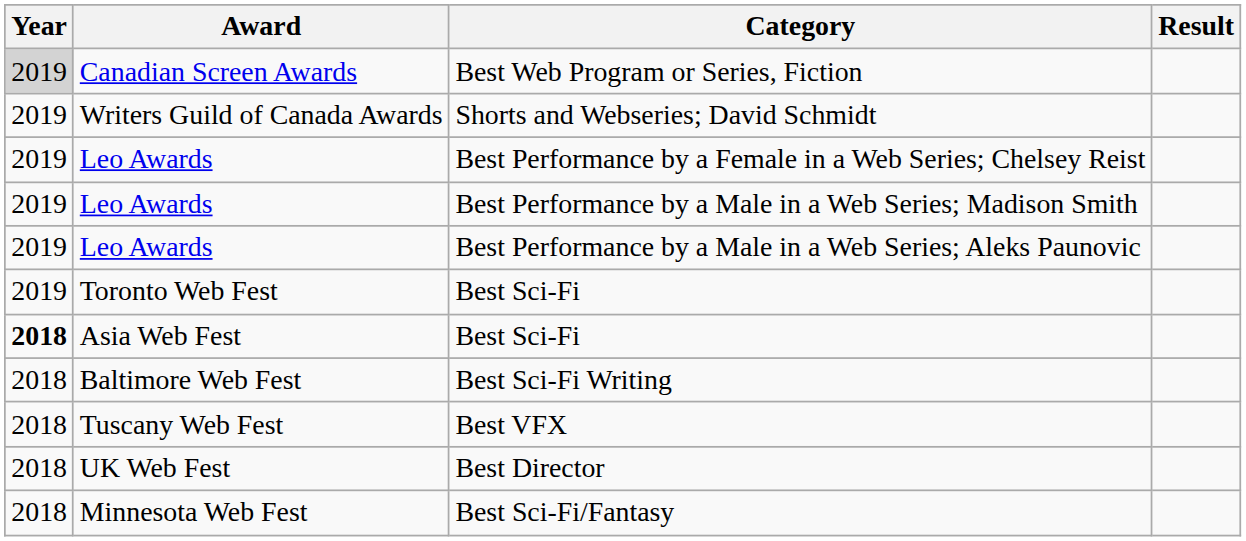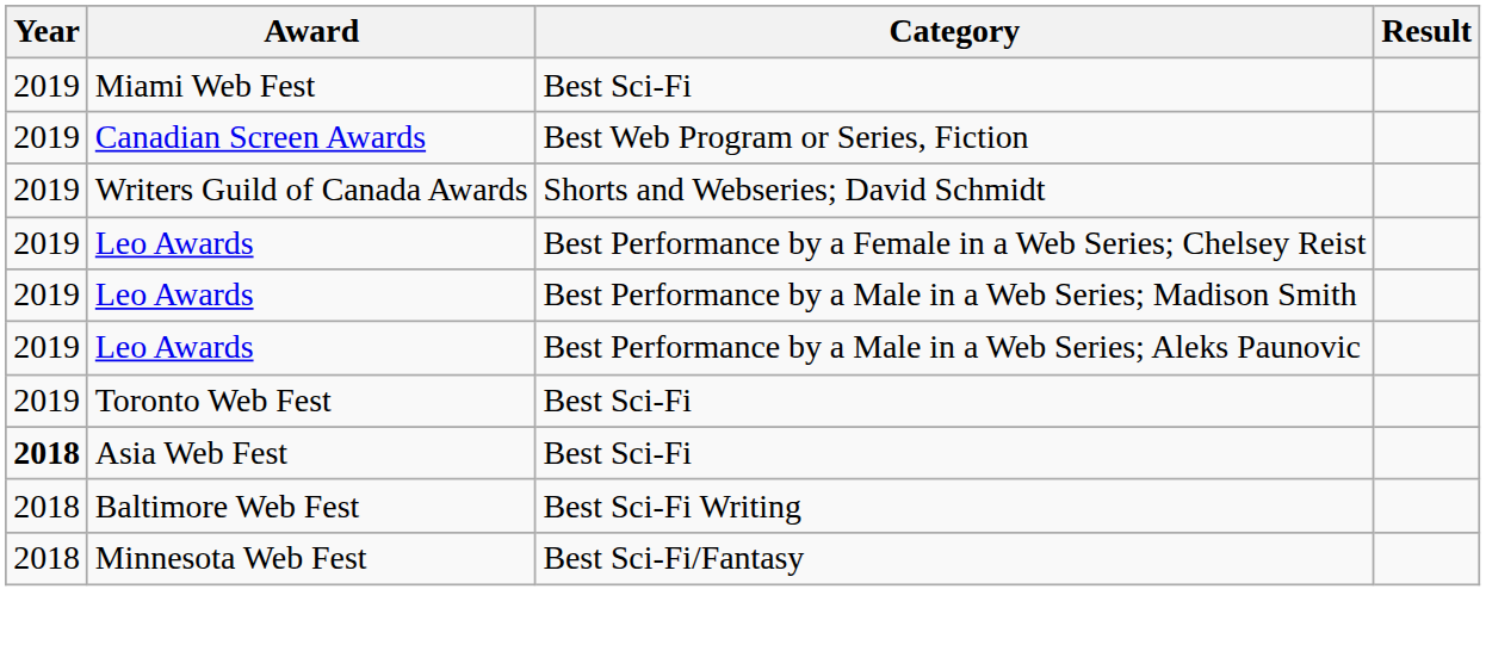 <table class="wikitable sortable">
 <tr>
 <th>Year</th>
 <th>Award</th>
 <th>Category</th>
 <th>Result</th>
 </tr>
 <tr>
-<td style="background: lightgrey;">2019</td>
+<td>2019</td>
+<td>Miami Web Fest</td>
+<td>Best Sci-Fi</td>
+<td></td>
+</tr>
+<tr>
+<td>2019</td>
 <td><a href='#'>Canadian Screen Awards</a></td>
 <td>Best Web Program or Series, Fiction</td>
 <td></td>
 </tr>
 <tr>
 <td>2019</td>
 <td>Writers Guild of Canada Awards</td>
 <td>Shorts and Webseries; David Schmidt</td>
 <td></td>
 </tr>
 <tr>
 <td>2019</td>
 <td><a href='#'>Leo Awards</a></td>
 <td>Best Performance by a Female in a Web Series; Chelsey Reist</td>
 <td></td>
 </tr>
 <tr>
 <td>2019</td>
 <td><a href='#'>Leo Awards</a></td>
 <td>Best Performance by a Male in a Web Series; Madison Smith</td>
 <td></td>
 </tr>
 <tr>
 <td>2019</td>
 <td><a href='#'>Leo Awards</a></td>
 <td>Best Performance by a Male in a Web Series; Aleks Paunovic</td>
 <td></td>
 </tr>
 <tr>
 <td>2019</td>
 <td>Toronto Web Fest</td>
 <td>Best Sci-Fi</td>
 <td></td>
 </tr>
 <tr>
 <td><strong>2018</strong></td>
 <td>Asia Web Fest</td>
 <td>Best Sci-Fi</td>
 <td></td>
 </tr>
 <tr>
 <td>2018</td>
 <td>Baltimore Web Fest</td>
 <td>Best Sci-Fi Writing</td>
 <td></td>
 </tr>
 <tr>
 <td>2018</td>
-<td>Tuscany Web Fest</td>
-<td>Best VFX</td>
-<td></td>
-</tr>
-<tr>
-<td>2018</td>
-<td>UK Web Fest</td>
-<td>Best Director</td>
-<td></td>
-</tr>
-<tr>
-<td>2018</td>
 <td>Minnesota Web Fest</td>
 <td>Best Sci-Fi/Fantasy</td>
 <td></td>
 </tr>
 </table>
